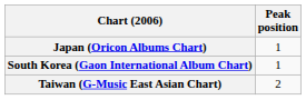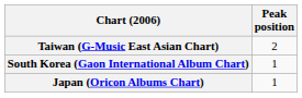 <table class="wikitable sortable plainrowheaders" style="text-align:center">
 <tr>
 <th scope="col">Chart (2006)</th>
 <th scope="col">Peak<br> position</th>
 </tr>
 <tr>
-<th scope="row">Japan (<a href='#'>Oricon Albums Chart</a>)</th>
-<td>1</td>
+<th scope="row">Taiwan (<a href='#'>G-Music</a> East Asian Chart)</th>
+<td>2</td>
 </tr>
 <tr>
 <th scope="row">South Korea (<a href='#'>Gaon International Album Chart</a>)</th>
 <td>1</td>
 </tr>
 <tr>
-<th scope="row">Taiwan (<a href='#'>G-Music</a> East Asian Chart)</th>
-<td>2</td>
+<th scope="row">Japan (<a href='#'>Oricon Albums Chart</a>)</th>
+<td>1</td>
 </tr>
 </table>
